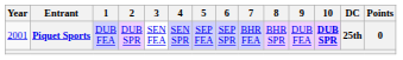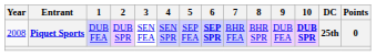 <table class="wikitable" style="text-align:center; font-size:85%">
 <tr>
 <th>Year</th>
 <th>Entrant</th>
 <th>1</th>
 <th>2</th>
 <th>3</th>
 <th>4</th>
 <th>5</th>
 <th>6</th>
 <th>7</th>
 <th>8</th>
 <th>9</th>
 <th>10</th>
 <th>DC</th>
 <th>Points</th>
 </tr>
 <tr>
-<td><a href='#'>2001</a></td>
+<td><a href='#'>2008</a></td>
 <th nowrap><a href='#'>Piquet Sports</a></th>
 <td style="background:#CFCFFF;"><a href='#'>DUB<br>FEA</a><br></td>
 <td style="background:#EFCFFF;"><a href='#'>DUB<br>SPR</a><br></td>
 <td style="background:#FFFFFF;"><a href='#'>SEN<br>FEA</a><br></td>
 <td style="background:#CFCFFF;"><a href='#'>SEN<br>SPR</a><br></td>
 <td style="background:#CFCFFF;"><a href='#'>SEP<br>FEA</a><br></td>
-<td style="background:#CFCFFF;"><a href='#'>SEP<br>SPR</a><br></td>
+<td style="background:#CFCFFF;"><strong><a href='#'>SEP<br>SPR</a><br></strong></td>
 <td style="background:#CFCFFF;"><a href='#'>BHR<br>FEA</a><br></td>
 <td style="background:#EFCFFF;"><a href='#'>BHR<br>SPR</a><br></td>
 <td style="background:#EFCFFF;"><a href='#'>DUB<br>FEA</a><br></td>
 <td style="background:#EFCFFF;"><strong><a href='#'>DUB<br>SPR</a><br></strong></td>
 <th>25th</th>
 <th>0</th>
 </tr>
 <tr>
 <th colspan="14"></th>
 </tr>
 </table>
